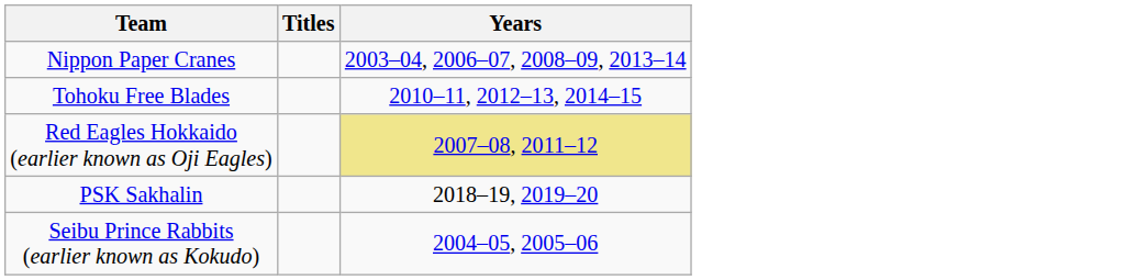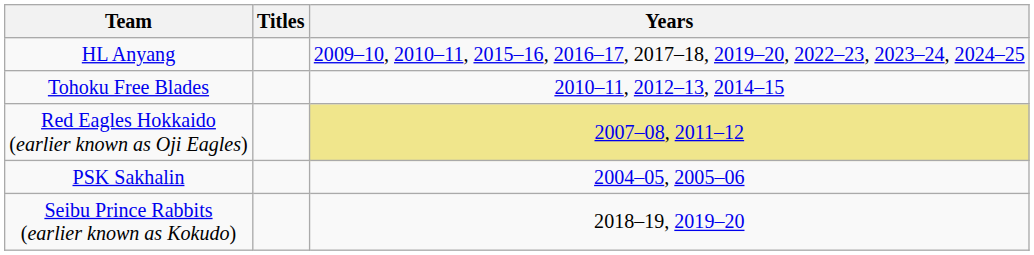 <table class="wikitable sortable" style="text-align:center; font-size:95%">
 <tr>
 <th>Team</th>
 <th>Titles</th>
 <th>Years</th>
 </tr>
 <tr>
-<td><a href='#'>Nippon Paper Cranes</a></td>
+<td><a href='#'>HL Anyang</a></td>
 <td></td>
-<td><a href='#'>2003–04</a>, <a href='#'>2006–07</a>, <a href='#'>2008–09</a>, <a href='#'>2013–14</a></td>
+<td><a href='#'>2009–10</a>, <a href='#'>2010–11</a>, <a href='#'>2015–16</a>, <a href='#'>2016–17</a>, 2017–18, <a href='#'>2019–20</a>, <a href='#'>2022–23</a>, <a href='#'>2023–24</a>, <a href='#'>2024–25</a></td>
 </tr>
 <tr>
 <td><a href='#'>Tohoku Free Blades</a></td>
 <td></td>
 <td><a href='#'>2010–11</a>, <a href='#'>2012–13</a>, <a href='#'>2014–15</a></td>
 </tr>
 <tr>
 <td><a href='#'>Red Eagles Hokkaido</a><br> (<em>earlier known as Oji Eagles</em>)</td>
 <td></td>
 <td style="background: khaki;"><a href='#'>2007–08</a>, <a href='#'>2011–12</a></td>
 </tr>
 <tr>
 <td><a href='#'>PSK Sakhalin</a></td>
 <td></td>
-<td>2018–19, <a href='#'>2019–20</a></td>
+<td><a href='#'>2004–05</a>, <a href='#'>2005–06</a></td>
 </tr>
 <tr>
 <td><a href='#'>Seibu Prince Rabbits</a><br> (<em>earlier known as Kokudo</em>)</td>
 <td></td>
-<td><a href='#'>2004–05</a>, <a href='#'>2005–06</a></td>
+<td>2018–19, <a href='#'>2019–20</a></td>
 </tr>
 </table>
